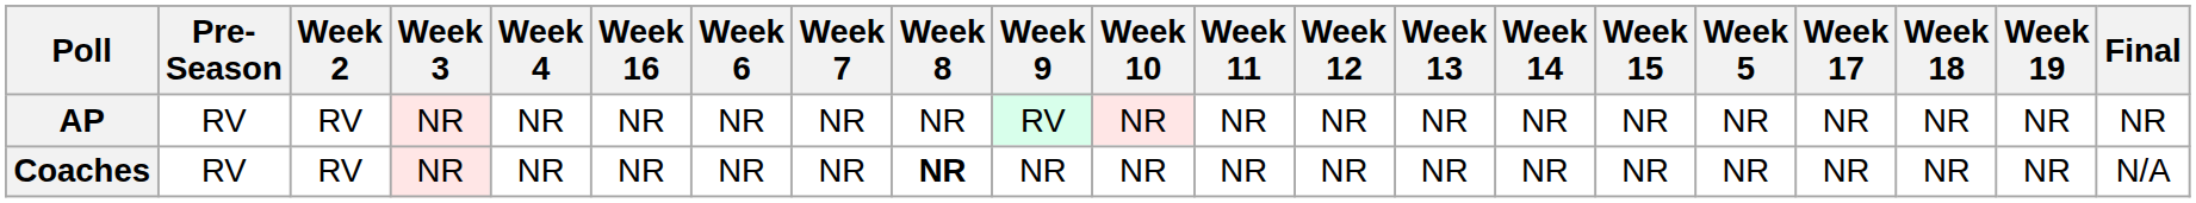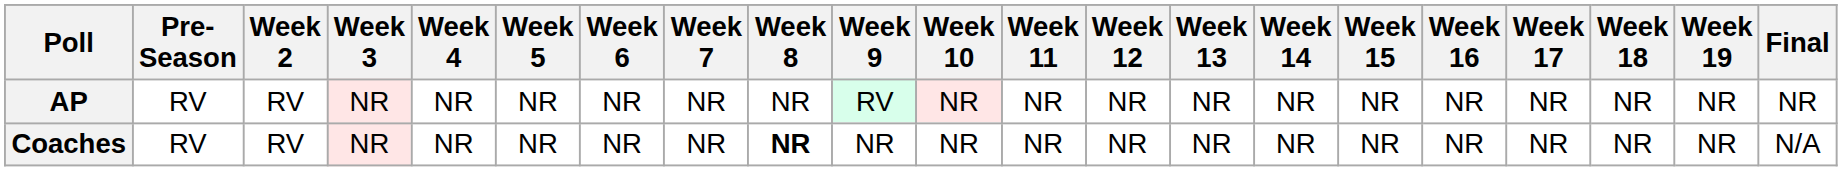 <table class="wikitable" style="white-space:nowrap;font-size:90%">
 <tr>
 <th>Poll</th>
 <th>Pre-<br>Season</th>
 <th>Week<br>2</th>
 <th>Week<br>3</th>
 <th>Week<br>4</th>
-<th>Week<br>16</th>
+<th>Week<br>5</th>
 <th>Week<br>6</th>
 <th>Week<br>7</th>
 <th>Week<br>8</th>
 <th>Week<br>9</th>
 <th>Week<br>10</th>
 <th>Week<br>11</th>
 <th>Week<br>12</th>
 <th>Week<br>13</th>
 <th>Week<br>14</th>
 <th>Week<br>15</th>
-<th>Week<br>5</th>
+<th>Week<br>16</th>
 <th>Week<br>17</th>
 <th>Week<br>18</th>
 <th>Week<br>19</th>
 <th>Final</th>
 </tr>
 <tr style="text-align:center;">
 <th>AP</th>
 <td style="background:#FFF;">RV</td>
 <td style="background:#FFF;">RV</td>
 <td style="background:#FFE6E6;">NR</td>
 <td style="background:#FFF;">NR</td>
 <td style="background:#FFF;">NR</td>
 <td style="background:#FFF;">NR</td>
 <td style="background:#FFF;">NR</td>
 <td style="background:#FFF;">NR</td>
 <td style="background:#D8FFEB;">RV</td>
 <td style="background:#FFE6E6;">NR</td>
 <td style="background:#FFF;">NR</td>
 <td style="background:#FFF;">NR</td>
 <td style="background:#FFF;">NR</td>
 <td style="background:#FFF;">NR</td>
 <td style="background:#FFF;">NR</td>
 <td style="background:#FFF;">NR</td>
 <td style="background:#FFF;">NR</td>
 <td style="background:#FFF;">NR</td>
 <td style="background:#FFF;">NR</td>
 <td style="background:#FFF;">NR</td>
 </tr>
 <tr style="text-align:center;">
 <th>Coaches</th>
 <td style="background:#FFF;">RV</td>
 <td style="background:#FFF;">RV</td>
 <td style="background:#FFE6E6;">NR</td>
 <td style="background:#FFF;">NR</td>
 <td style="background:#FFF;">NR</td>
 <td style="background:#FFF;">NR</td>
 <td style="background:#FFF;">NR</td>
 <td style="background:#FFF;"><strong>NR</strong></td>
 <td style="background:#FFF;">NR</td>
 <td style="background:#FFF;">NR</td>
 <td style="background:#FFF;">NR</td>
 <td style="background:#FFF;">NR</td>
 <td style="background:#FFF;">NR</td>
 <td style="background:#FFF;">NR</td>
 <td style="background:#FFF;">NR</td>
 <td style="background:#FFF;">NR</td>
 <td style="background:#FFF;">NR</td>
 <td style="background:#FFF;">NR</td>
 <td style="background:#FFF;">NR</td>
 <td style="background:#FFF;">N/A</td>
 </tr>
 </table>
